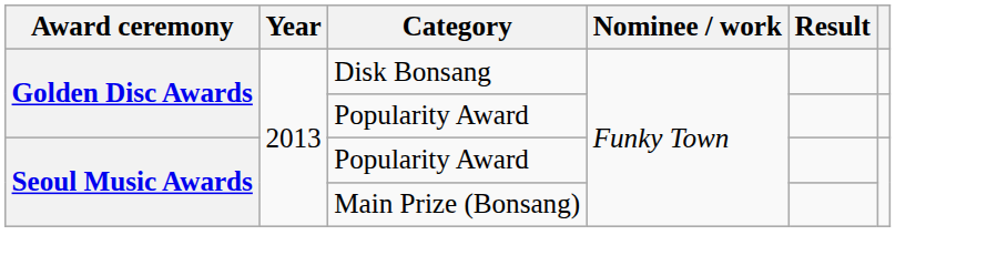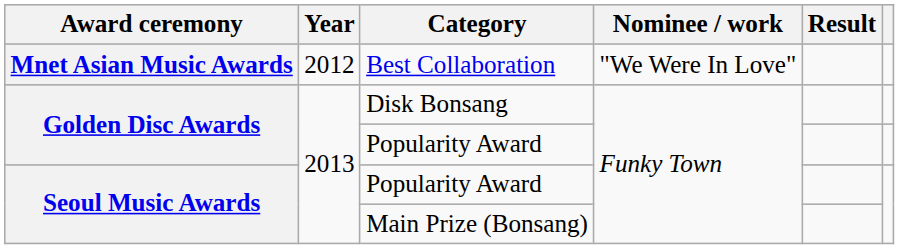 <table class="wikitable plainrowheaders">
 <tr>
 <th>Award ceremony</th>
 <th>Year</th>
 <th>Category</th>
 <th>Nominee / work</th>
 <th>Result</th>
 <th></th>
+</tr>
+<tr>
+<th scope="row"><a href='#'>Mnet Asian Music Awards</a></th>
+<td>2012</td>
+<td><a href='#'>Best Collaboration</a></td>
+<td>"We Were In Love"</td>
+<td></td>
+<td></td>
 </tr>
 <tr>
 <th rowspan="2" scope="row"><a href='#'>Golden Disc Awards</a></th>
 <td rowspan="4">2013</td>
 <td>Disk Bonsang</td>
 <td rowspan="4"><em>Funky Town</em></td>
 <td></td>
 <td></td>
 </tr>
 <tr>
 <td>Popularity Award</td>
 <td></td>
 <td></td>
 </tr>
 <tr>
 <th rowspan="2" scope="row"><a href='#'>Seoul Music Awards</a></th>
 <td>Popularity Award</td>
 <td></td>
 <td rowspan="2"></td>
 </tr>
 <tr>
 <td>Main Prize (Bonsang)</td>
 <td></td>
 </tr>
 </table>
